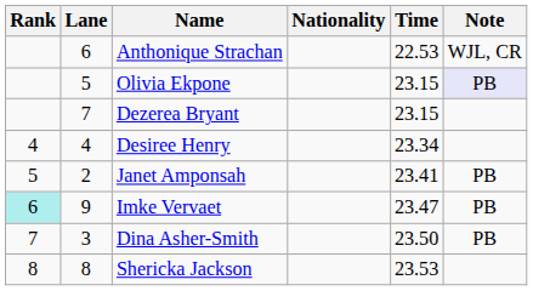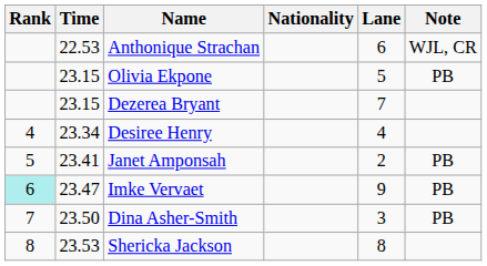 <table class="wikitable sortable" style="text-align:center">
 <tr>
 <th>Rank</th>
-<th>Lane</th>
+<th>Time</th>
 <th>Name</th>
 <th>Nationality</th>
-<th>Time</th>
+<th>Lane</th>
 <th>Note</th>
 </tr>
 <tr>
 <td></td>
-<td>6</td>
+<td>22.53</td>
 <td align=left><a href='#'>Anthonique Strachan</a></td>
 <td align=left></td>
-<td>22.53</td>
+<td>6</td>
 <td>WJL, CR</td>
 </tr>
 <tr>
 <td></td>
-<td>5</td>
+<td>23.15</td>
 <td align=left><a href='#'>Olivia Ekpone</a></td>
 <td align=left></td>
-<td>23.15</td>
-<td style="background: lavender;">PB</td>
+<td>5</td>
+<td>PB</td>
 </tr>
 <tr>
 <td></td>
-<td>7</td>
+<td>23.15</td>
 <td align=left><a href='#'>Dezerea Bryant</a></td>
 <td align=left></td>
-<td>23.15</td>
+<td>7</td>
 <td></td>
 </tr>
 <tr>
 <td>4</td>
-<td>4</td>
+<td>23.34</td>
 <td align=left><a href='#'>Desiree Henry</a></td>
 <td align=left></td>
-<td>23.34</td>
+<td>4</td>
 <td></td>
 </tr>
 <tr>
 <td>5</td>
-<td>2</td>
+<td>23.41</td>
 <td align=left><a href='#'>Janet Amponsah</a></td>
 <td align=left></td>
-<td>23.41</td>
+<td>2</td>
 <td>PB</td>
 </tr>
 <tr>
 <td style="background: paleturquoise;">6</td>
-<td>9</td>
+<td>23.47</td>
 <td align=left><a href='#'>Imke Vervaet</a></td>
 <td align=left></td>
-<td>23.47</td>
+<td>9</td>
 <td>PB</td>
 </tr>
 <tr>
 <td>7</td>
-<td>3</td>
+<td>23.50</td>
 <td align=left><a href='#'>Dina Asher-Smith</a></td>
 <td align=left></td>
-<td>23.50</td>
+<td>3</td>
 <td>PB</td>
 </tr>
 <tr>
 <td>8</td>
-<td>8</td>
+<td>23.53</td>
 <td align=left><a href='#'>Shericka Jackson</a></td>
 <td align=left></td>
-<td>23.53</td>
+<td>8</td>
 <td></td>
 </tr>
 </table>
